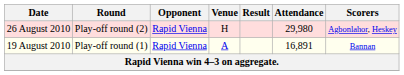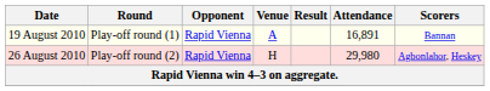 <table class="wikitable sortable" style="font-size:95%; text-align:center">
 <tr>
 <th>Date</th>
 <th>Round</th>
 <th>Opponent</th>
 <th>Venue</th>
 <th>Result</th>
 <th>Attendance</th>
 <th>Scorers</th>
 </tr>
+<tr bgcolor="FFFFEE">
+<td>19 August 2010</td>
+<td>Play-off round (1)</td>
+<td> <a href='#'>Rapid Vienna</a></td>
+<td><a href='#'>A</a></td>
+<td></td>
+<td>16,891</td>
+<td><small><a href='#'>Bannan</a></small></td>
+</tr>
 <tr bgcolor="ffdddd">
 <td>26 August 2010</td>
 <td>Play-off round (2)</td>
 <td> <a href='#'>Rapid Vienna</a></td>
 <td>H</td>
 <td></td>
 <td>29,980</td>
 <td><small><a href='#'>Agbonlahor</a>, <a href='#'>Heskey</a></small></td>
 </tr>
-<tr bgcolor="FFFFEE">
-<td>19 August 2010</td>
-<td>Play-off round (1)</td>
-<td> <a href='#'>Rapid Vienna</a></td>
-<td><a href='#'>A</a></td>
-<td></td>
-<td>16,891</td>
-<td><small><a href='#'>Bannan</a></small></td>
-</tr>
 <tr>
 <th colspan="7">Rapid Vienna win 4–3 on aggregate.</th>
 </tr>
 <tr>
 </tr>
 </table>
